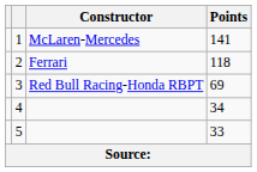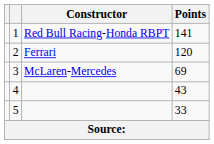 <table class="wikitable" style="font-size: 85%;">
 <tr>
 <th scope="col"></th>
 <th scope="col"></th>
 <th scope="col">Constructor</th>
 <th scope="col">Points</th>
 </tr>
 <tr>
 <td align="left"></td>
 <td align="center">1</td>
-<td> <a href='#'>McLaren</a>-<a href='#'>Mercedes</a></td>
+<td> <a href='#'>Red Bull Racing</a>-<a href='#'>Honda RBPT</a></td>
 <td align="left">141</td>
 </tr>
 <tr>
 <td align="left"></td>
 <td align="center">2</td>
 <td> <a href='#'>Ferrari</a></td>
-<td align="left">118</td>
+<td align="left">120</td>
 </tr>
 <tr>
 <td align="left"></td>
 <td align="center">3</td>
-<td> <a href='#'>Red Bull Racing</a>-<a href='#'>Honda RBPT</a></td>
+<td> <a href='#'>McLaren</a>-<a href='#'>Mercedes</a></td>
 <td align="left">69</td>
 </tr>
 <tr>
 <td align="left"></td>
 <td align="center">4</td>
 <td></td>
-<td align="left">34</td>
+<td align="left">43</td>
 </tr>
 <tr>
 <td align="left"></td>
 <td align="center">5</td>
 <td></td>
 <td align="left">33</td>
 </tr>
 <tr>
 <th colspan=4>Source:</th>
 </tr>
 </table>
